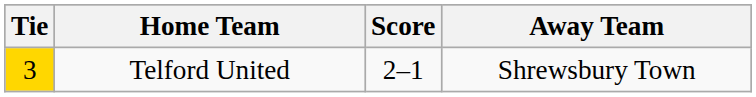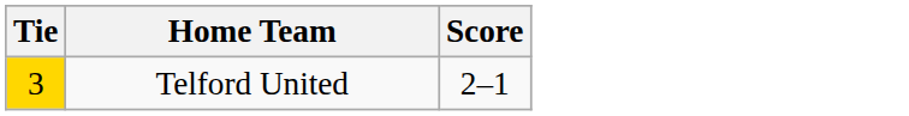 <table class="wikitable" style="text-align:center;">
 <tr>
 <th width=20>Tie</th>
 <th width=175>Home Team</th>
 <th width=20>Score</th>
-<th width=175>Away Team</th>
 </tr>
 <tr>
 <td style="background: gold;">3</td>
 <td>Telford United</td>
 <td>2–1</td>
-<td>Shrewsbury Town</td>
 </tr>
 </table>
